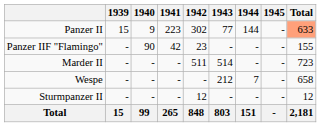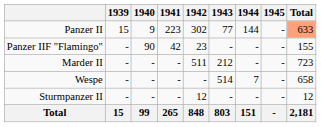 <table class="wikitable" style="text-align: right">
 <tr>
 <th></th>
 <th>1939</th>
 <th>1940</th>
 <th>1941</th>
 <th>1942</th>
 <th>1943</th>
 <th>1944</th>
 <th>1945</th>
 <th><strong>Total</strong></th>
 </tr>
 <tr>
 <td>Panzer II</td>
 <td>15</td>
 <td>9</td>
 <td>223</td>
 <td>302</td>
 <td>77</td>
 <td>144</td>
 <td>-</td>
 <td style="background: lightsalmon;">633</td>
 </tr>
 <tr>
 <td>Panzer IIF "Flamingo"</td>
 <td>-</td>
 <td>90</td>
 <td>42</td>
 <td>23</td>
 <td>-</td>
 <td>-</td>
 <td>-</td>
 <td>155</td>
 </tr>
 <tr>
 <td>Marder II</td>
 <td>-</td>
 <td>-</td>
 <td>-</td>
 <td>511</td>
-<td>514</td>
+<td>212</td>
 <td>-</td>
 <td>-</td>
 <td>723</td>
 </tr>
 <tr>
 <td>Wespe</td>
 <td>-</td>
 <td>-</td>
 <td>-</td>
 <td>-</td>
-<td>212</td>
+<td>514</td>
 <td>7</td>
 <td>-</td>
 <td>658</td>
 </tr>
 <tr>
 <td>Sturmpanzer II</td>
 <td>-</td>
 <td>-</td>
 <td>-</td>
 <td>12</td>
 <td>-</td>
 <td>-</td>
 <td>-</td>
 <td>12</td>
 </tr>
 <tr>
 <th><strong>Total</strong></th>
 <th>15</th>
 <th>99</th>
 <th>265</th>
 <th>848</th>
 <th>803</th>
 <th>151</th>
 <th>-</th>
 <th>2,181</th>
 </tr>
 </table>
